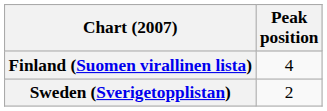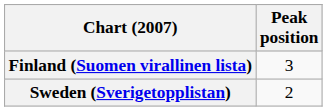 <table class="wikitable sortable plainrowheaders">
 <tr>
 <th>Chart (2007)</th>
 <th>Peak<br>position</th>
 </tr>
 <tr>
 <th scope="row">Finland (<a href='#'>Suomen virallinen lista</a>)</th>
-<td style="text-align:center;">4</td>
+<td style="text-align:center;">3</td>
 </tr>
 <tr>
 <th scope="row">Sweden (<a href='#'>Sverigetopplistan</a>)</th>
 <td style="text-align:center;">2</td>
 </tr>
 </table>
